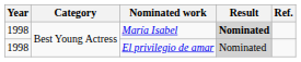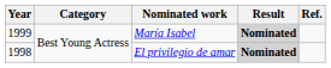 <table class="wikitable sortable" style="font-size:97%;">
 <tr>
 <th>Year</th>
 <th>Category</th>
 <th>Nominated work</th>
 <th>Result</th>
 <th class="unsortable">Ref.</th>
 </tr>
 <tr>
-<td style="text-align:center;">1998</td>
+<td style="text-align:center;">1999</td>
 <td rowspan="2">Best Young Actress</td>
 <td><em><a href='#'>María Isabel</a></em></td>
 <td style="background:lightgrey"><strong>Nominated</strong></td>
 <td></td>
 </tr>
 <tr>
 <td style="text-align:center;">1998</td>
 <td><em><a href='#'>El privilegio de amar</a></em></td>
-<td style="background:lightgrey">Nominated</td>
+<td style="background:lightgrey"><strong>Nominated</strong></td>
 <td></td>
 </tr>
 </table>
